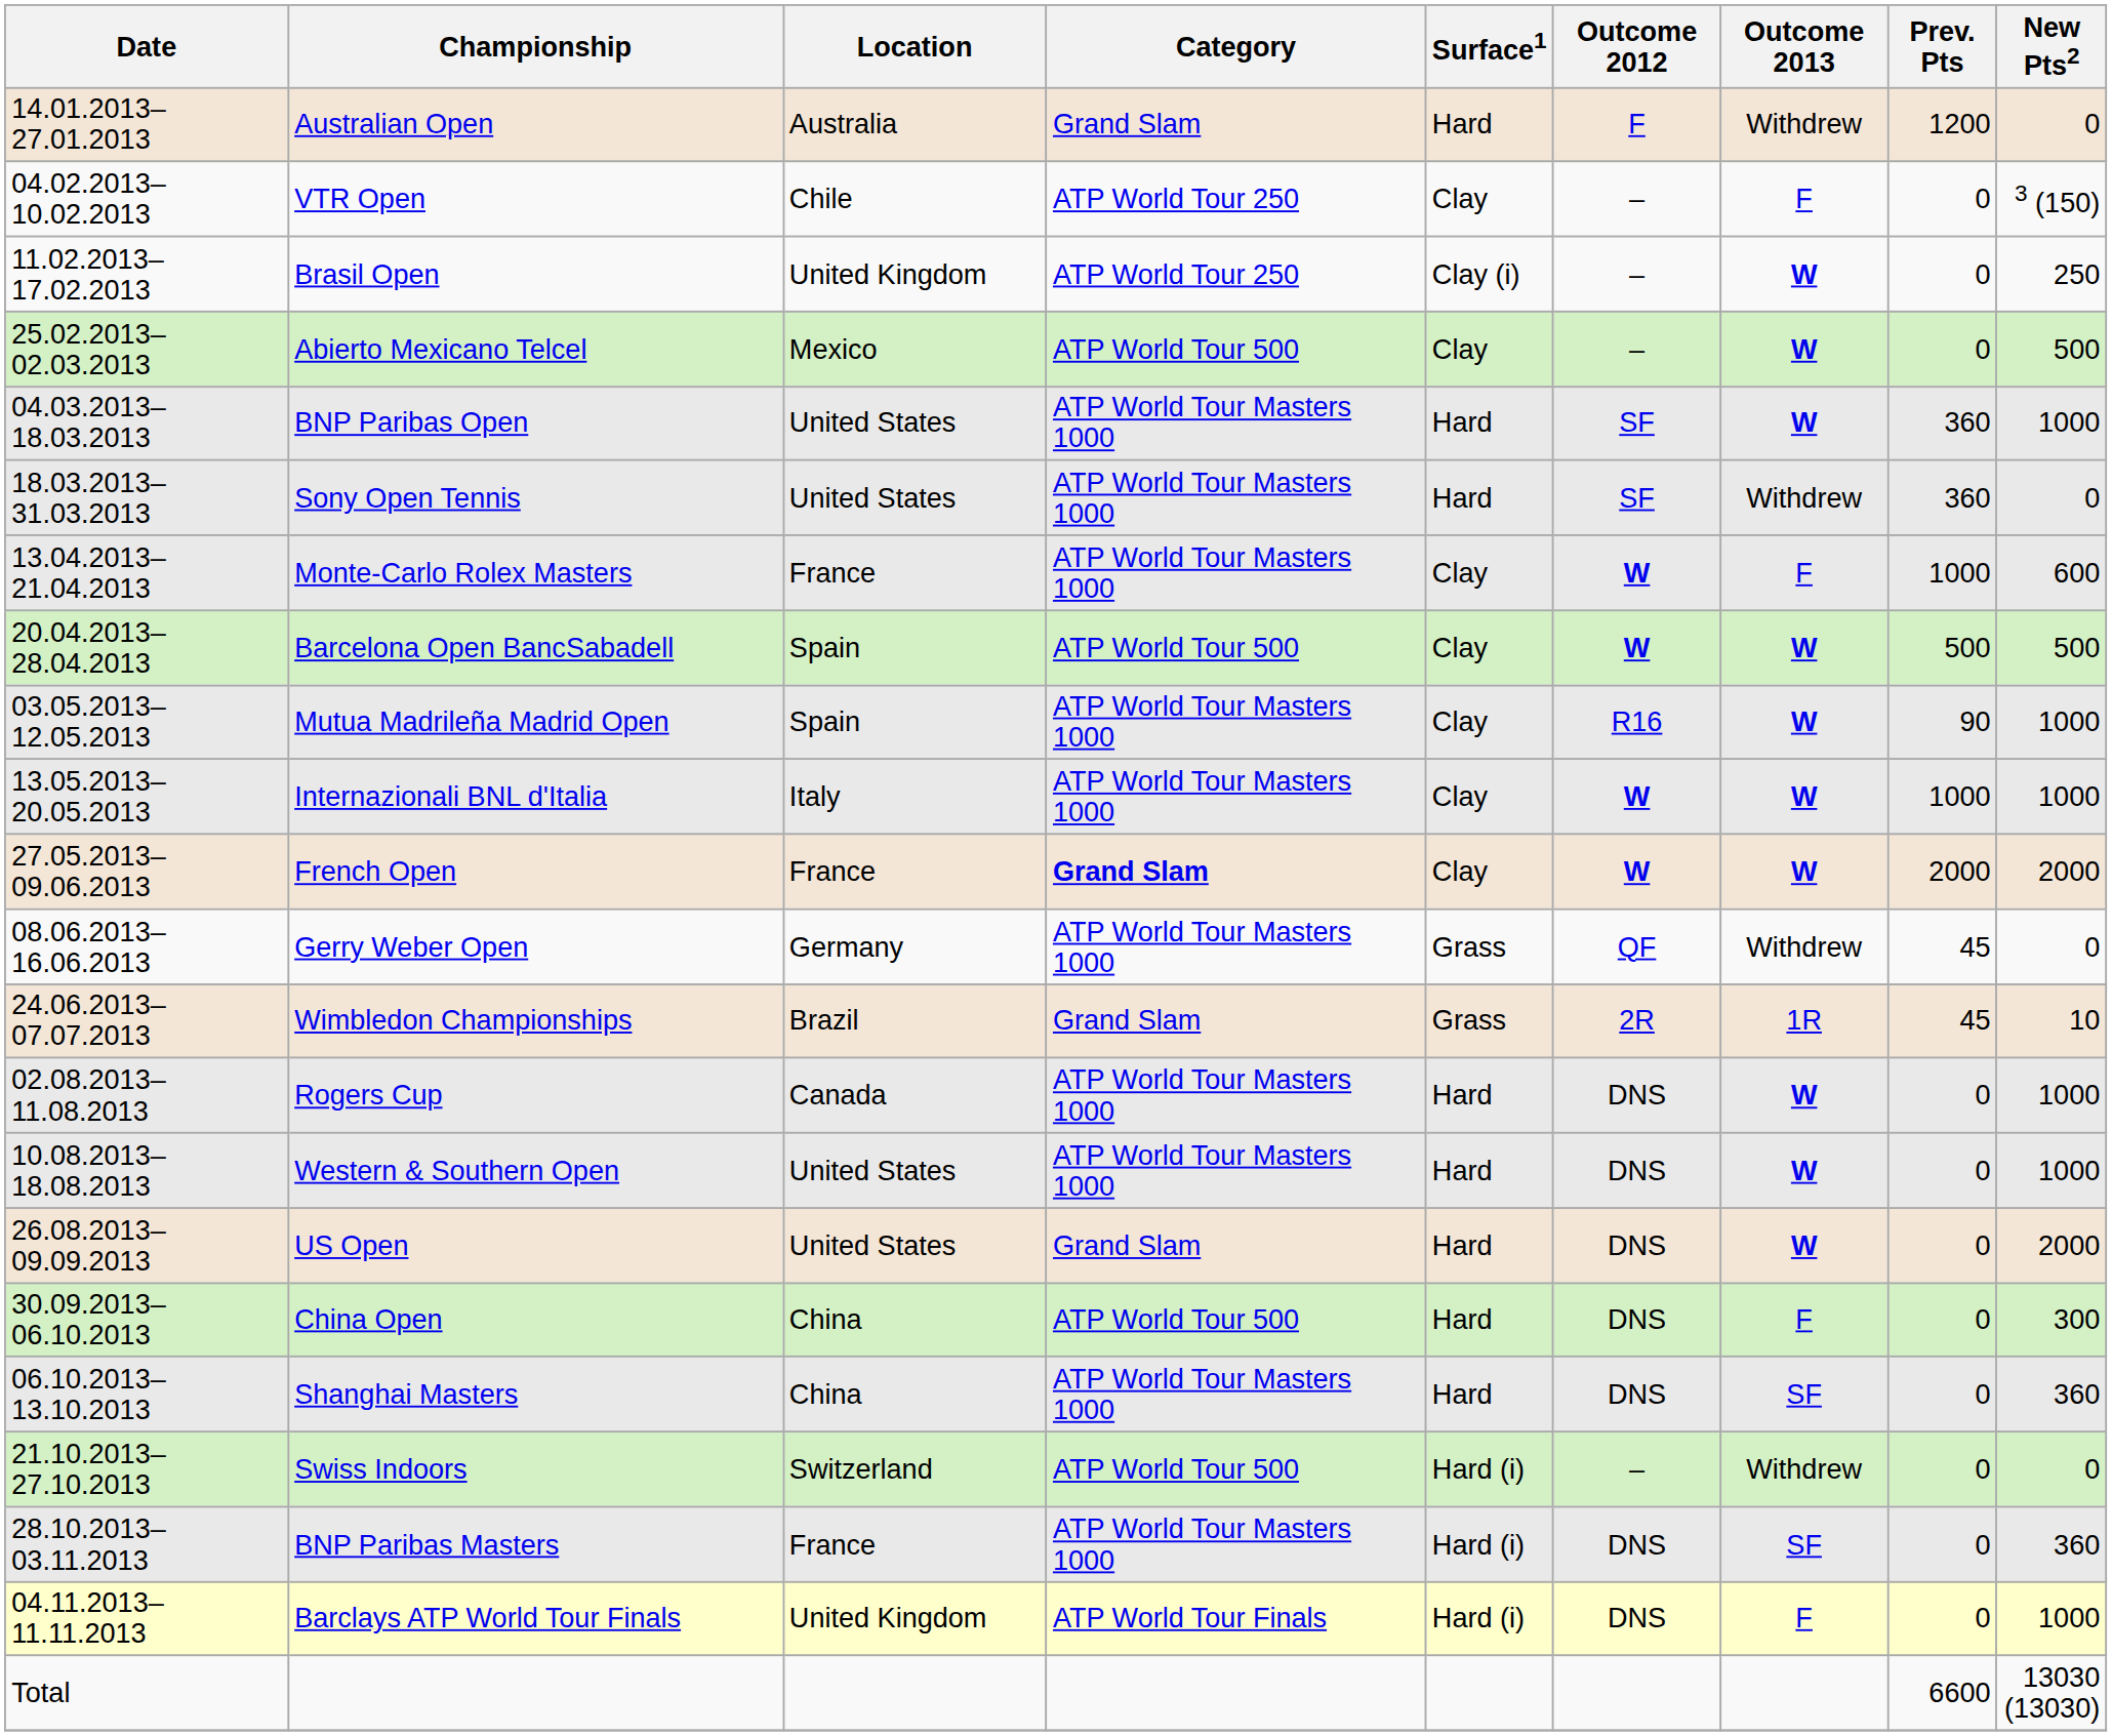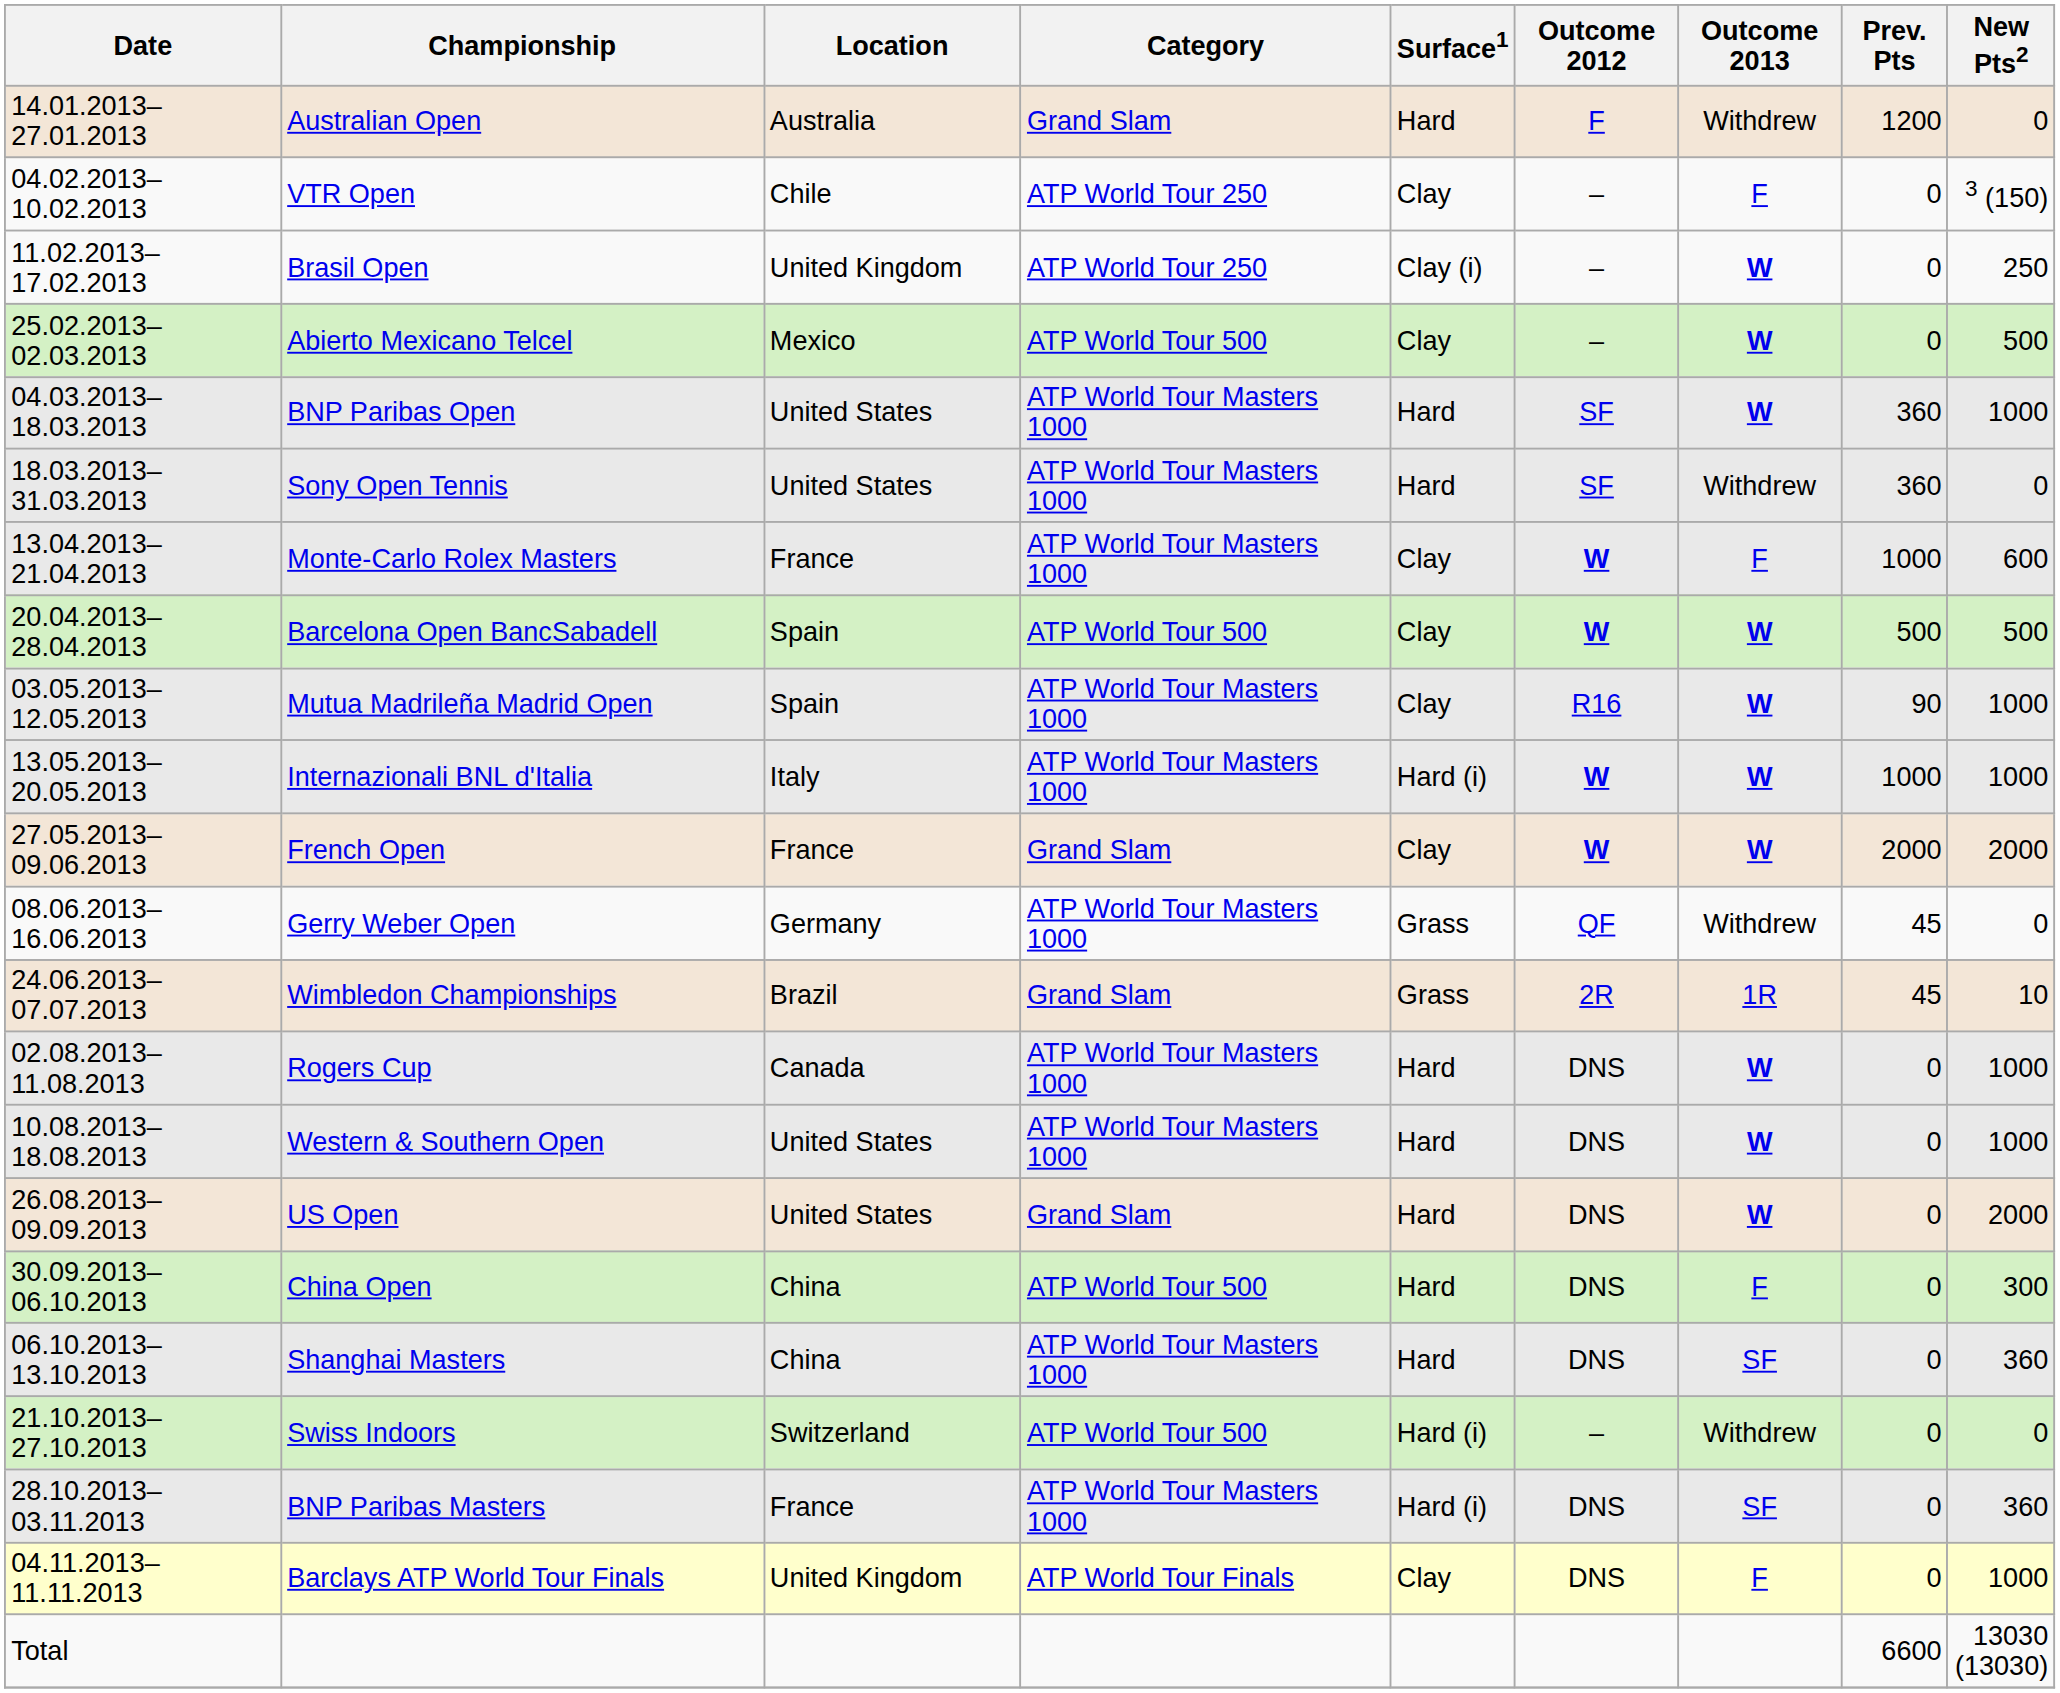 <table class="wikitable" style="font-size: 90%">
 <tr>
 <th width=140>Date</th>
 <th width=250>Championship</th>
 <th width=130>Location</th>
 <th width=190>Category</th>
 <th width=50>Surface<sup>1</sup></th>
 <th width=80>Outcome 2012</th>
 <th width=80>Outcome 2013</th>
 <th width=50>Prev. Pts</th>
 <th width=50>New Pts<sup>2</sup></th>
 </tr>
 <tr style="background:#f3e6d7;">
 <td>14.01.2013–27.01.2013</td>
 <td><a href='#'>Australian Open</a></td>
 <td>Australia</td>
 <td><a href='#'>Grand Slam</a></td>
 <td>Hard</td>
 <td align="center"><a href='#'>F</a></td>
 <td align="center">Withdrew</td>
 <td align="right">1200</td>
 <td align="right">0</td>
 </tr>
 <tr>
 <td>04.02.2013–10.02.2013</td>
 <td><a href='#'>VTR Open</a></td>
 <td>Chile</td>
 <td><a href='#'>ATP World Tour 250</a></td>
 <td>Clay</td>
 <td align="center">–</td>
 <td align="center"><a href='#'>F</a></td>
 <td align="right">0</td>
 <td align="right"><sup>3</sup> (150)</td>
 </tr>
 <tr>
 <td>11.02.2013–17.02.2013</td>
 <td><a href='#'>Brasil Open</a></td>
 <td>United Kingdom</td>
 <td><a href='#'>ATP World Tour 250</a></td>
 <td>Clay (i)</td>
 <td align="center">–</td>
 <td align="center"><strong><a href='#'>W</a></strong></td>
 <td align="right">0</td>
 <td align="right">250</td>
 </tr>
 <tr style="background:#d4f1c5;">
 <td>25.02.2013–02.03.2013</td>
 <td><a href='#'>Abierto Mexicano Telcel</a></td>
 <td>Mexico</td>
 <td><a href='#'>ATP World Tour 500</a></td>
 <td>Clay</td>
 <td align="center">–</td>
 <td align="center"><strong><a href='#'>W</a></strong></td>
 <td align="right">0</td>
 <td align="right">500</td>
 </tr>
 <tr style="background:#e9e9e9;">
 <td>04.03.2013–18.03.2013</td>
 <td><a href='#'>BNP Paribas Open</a></td>
 <td>United States</td>
 <td><a href='#'>ATP World Tour Masters 1000</a></td>
 <td>Hard</td>
 <td align="center"><a href='#'>SF</a></td>
 <td align="center"><strong><a href='#'>W</a></strong></td>
 <td align="right">360</td>
 <td align="right">1000</td>
 </tr>
 <tr style="background:#e9e9e9;">
 <td>18.03.2013–31.03.2013</td>
 <td><a href='#'>Sony Open Tennis</a></td>
 <td>United States</td>
 <td><a href='#'>ATP World Tour Masters 1000</a></td>
 <td>Hard</td>
 <td align="center"><a href='#'>SF</a></td>
 <td align="center">Withdrew</td>
 <td align="right">360</td>
 <td align="right">0</td>
 </tr>
 <tr style="background:#e9e9e9;">
 <td>13.04.2013–21.04.2013</td>
 <td><a href='#'>Monte-Carlo Rolex Masters</a></td>
 <td>France</td>
 <td><a href='#'>ATP World Tour Masters 1000</a></td>
 <td>Clay</td>
 <td align="center"><strong><a href='#'>W</a></strong></td>
 <td align="center"><a href='#'>F</a></td>
 <td align="right">1000</td>
 <td align="right">600</td>
 </tr>
 <tr style="background:#d4f1c5;">
 <td>20.04.2013–28.04.2013</td>
 <td><a href='#'>Barcelona Open BancSabadell</a></td>
 <td>Spain</td>
 <td><a href='#'>ATP World Tour 500</a></td>
 <td>Clay</td>
 <td align="center"><strong><a href='#'>W</a></strong></td>
 <td align="center"><strong><a href='#'>W</a></strong></td>
 <td align="right">500</td>
 <td align="right">500</td>
 </tr>
 <tr style="background:#e9e9e9;">
 <td>03.05.2013–12.05.2013</td>
 <td><a href='#'>Mutua Madrileña Madrid Open</a></td>
 <td>Spain</td>
 <td><a href='#'>ATP World Tour Masters 1000</a></td>
 <td>Clay</td>
 <td align="center"><a href='#'>R16</a></td>
 <td align="center"><strong><a href='#'>W</a></strong></td>
 <td align="right">90</td>
 <td align="right">1000</td>
 </tr>
 <tr style="background:#e9e9e9;">
 <td>13.05.2013–20.05.2013</td>
 <td><a href='#'>Internazionali BNL d'Italia</a></td>
 <td>Italy</td>
 <td><a href='#'>ATP World Tour Masters 1000</a></td>
-<td>Clay</td>
+<td>Hard (i)</td>
 <td align="center"><strong><a href='#'>W</a></strong></td>
 <td align="center"><strong><a href='#'>W</a></strong></td>
 <td align="right">1000</td>
 <td align="right">1000</td>
 </tr>
 <tr style="background:#f3e6d7;">
 <td>27.05.2013–09.06.2013</td>
 <td><a href='#'>French Open</a></td>
 <td>France</td>
-<td><strong><a href='#'>Grand Slam</a></strong></td>
+<td><a href='#'>Grand Slam</a></td>
 <td>Clay</td>
 <td align="center"><strong><a href='#'>W</a></strong></td>
 <td align="center"><strong><a href='#'>W</a></strong></td>
 <td align="right">2000</td>
 <td align="right">2000</td>
 </tr>
 <tr>
 <td>08.06.2013–16.06.2013</td>
 <td><a href='#'>Gerry Weber Open</a></td>
 <td>Germany</td>
 <td><a href='#'>ATP World Tour Masters 1000</a></td>
 <td>Grass</td>
 <td align="center"><a href='#'>QF</a></td>
 <td align="center">Withdrew</td>
 <td align="right">45</td>
 <td align="right">0</td>
 </tr>
 <tr style="background:#f3e6d7;">
 <td>24.06.2013–07.07.2013</td>
 <td><a href='#'>Wimbledon Championships</a></td>
 <td>Brazil</td>
 <td><a href='#'>Grand Slam</a></td>
 <td>Grass</td>
 <td align="center"><a href='#'>2R</a></td>
 <td align="center"><a href='#'>1R</a></td>
 <td align="right">45</td>
 <td align="right">10</td>
 </tr>
 <tr style="background:#e9e9e9;">
 <td>02.08.2013–11.08.2013</td>
 <td><a href='#'>Rogers Cup</a></td>
 <td>Canada</td>
 <td><a href='#'>ATP World Tour Masters 1000</a></td>
 <td>Hard</td>
 <td align="center">DNS</td>
 <td align="center"><strong><a href='#'>W</a></strong></td>
 <td align="right">0</td>
 <td align="right">1000</td>
 </tr>
 <tr style="background:#e9e9e9;">
 <td>10.08.2013–18.08.2013</td>
 <td><a href='#'>Western & Southern Open</a></td>
 <td>United States</td>
 <td><a href='#'>ATP World Tour Masters 1000</a></td>
 <td>Hard</td>
 <td align="center">DNS</td>
 <td align="center"><strong><a href='#'>W</a></strong></td>
 <td align="right">0</td>
 <td align="right">1000</td>
 </tr>
 <tr style="background:#f3e6d7;">
 <td>26.08.2013–09.09.2013</td>
 <td><a href='#'>US Open</a></td>
 <td>United States</td>
 <td><a href='#'>Grand Slam</a></td>
 <td>Hard</td>
 <td align="center">DNS</td>
 <td align="center"><strong><a href='#'>W</a></strong></td>
 <td align="right">0</td>
 <td align="right">2000</td>
 </tr>
 <tr style="background:#d4f1c5;">
 <td>30.09.2013–06.10.2013</td>
 <td><a href='#'>China Open</a></td>
 <td>China</td>
 <td><a href='#'>ATP World Tour 500</a></td>
 <td>Hard</td>
 <td align="center">DNS</td>
 <td align="center"><a href='#'>F</a></td>
 <td align="right">0</td>
 <td align="right">300</td>
 </tr>
 <tr style="background:#e9e9e9;">
 <td>06.10.2013–13.10.2013</td>
 <td><a href='#'>Shanghai Masters</a></td>
 <td>China</td>
 <td><a href='#'>ATP World Tour Masters 1000</a></td>
 <td>Hard</td>
 <td align="center">DNS</td>
 <td align="center"><a href='#'>SF</a></td>
 <td align="right">0</td>
 <td align="right">360</td>
 </tr>
 <tr style="background:#d4f1c5;">
 <td>21.10.2013–27.10.2013</td>
 <td><a href='#'>Swiss Indoors</a></td>
 <td>Switzerland</td>
 <td><a href='#'>ATP World Tour 500</a></td>
 <td>Hard (i)</td>
 <td align="center">–</td>
 <td align="center">Withdrew</td>
 <td align="right">0</td>
 <td align="right">0</td>
 </tr>
 <tr style="background:#e9e9e9;">
 <td>28.10.2013–03.11.2013</td>
 <td><a href='#'>BNP Paribas Masters</a></td>
 <td>France</td>
 <td><a href='#'>ATP World Tour Masters 1000</a></td>
 <td>Hard (i)</td>
 <td align="center">DNS</td>
 <td align="center"><a href='#'>SF</a></td>
 <td align="right">0</td>
 <td align="right">360</td>
 </tr>
 <tr style="background:#FFFFCC;">
 <td>04.11.2013–11.11.2013</td>
 <td><a href='#'>Barclays ATP World Tour Finals</a></td>
 <td>United Kingdom</td>
 <td><a href='#'>ATP World Tour Finals</a></td>
-<td>Hard (i)</td>
+<td>Clay</td>
 <td align="center">DNS</td>
 <td align="center"><a href='#'>F</a></td>
 <td align="right">0</td>
 <td align="right">1000</td>
 </tr>
 <tr>
 <td>Total</td>
 <td></td>
 <td></td>
 <td></td>
 <td></td>
 <td></td>
 <td></td>
 <td align="right">6600</td>
 <td align="right">13030 (13030)</td>
 </tr>
 <tr>
 </tr>
 </table>
